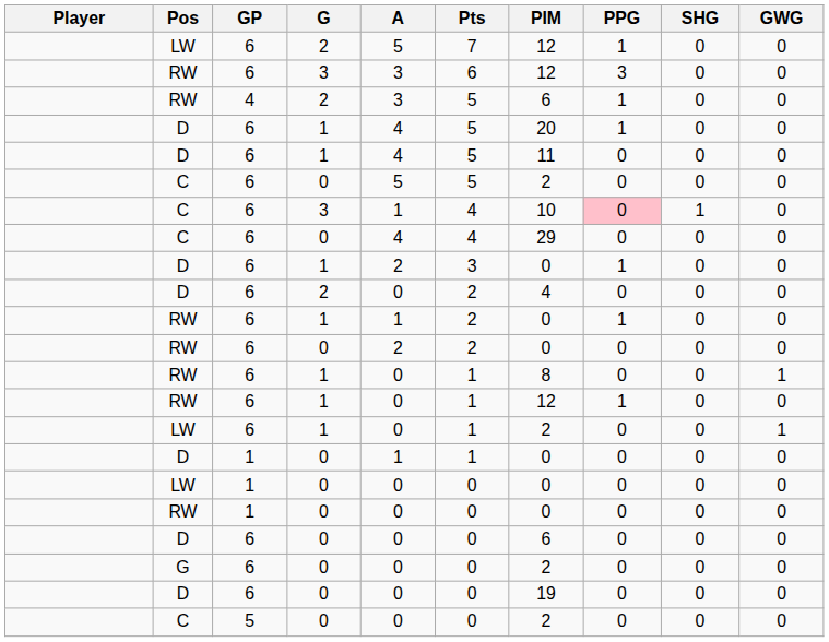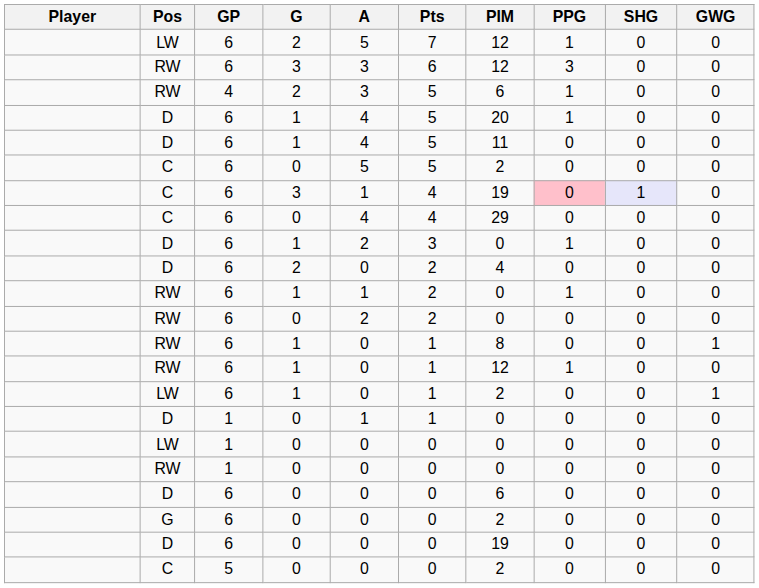 <table class="wikitable sortable" width="60%">
 <tr ALIGN="center">
 <th bgcolor="#DDDDFF" width="10%">Player</th>
 <th bgcolor="#DDDDFF" width="3%" title="Position">Pos</th>
 <th bgcolor="#DDDDFF" width="5%" title="Games played">GP</th>
 <th bgcolor="#DDDDFF" width="5%" title="Goals">G</th>
 <th bgcolor="#DDDDFF" width="5%" title="Assists">A</th>
 <th bgcolor="#DDDDFF" width="5%" title="Points">Pts</th>
 <th bgcolor="#DDDDFF" width="5%" title="Penalties in Minutes">PIM</th>
 <th bgcolor="#DDDDFF" width="5%" title="Power Play Goals">PPG</th>
 <th bgcolor="#DDDDFF" width="5%" title="Short-handed Goals">SHG</th>
 <th bgcolor="#DDDDFF" width="5%" title="Game-winning Goals">GWG</th>
 </tr>
 <tr align="center">
 <td align="right"></td>
 <td>LW</td>
 <td>6</td>
 <td>2</td>
 <td>5</td>
 <td>7</td>
 <td>12</td>
 <td>1</td>
 <td>0</td>
 <td>0</td>
 </tr>
 <tr align="center">
 <td align="right"></td>
 <td>RW</td>
 <td>6</td>
 <td>3</td>
 <td>3</td>
 <td>6</td>
 <td>12</td>
 <td>3</td>
 <td>0</td>
 <td>0</td>
 </tr>
 <tr align="center">
 <td align="right"></td>
 <td>RW</td>
 <td>4</td>
 <td>2</td>
 <td>3</td>
 <td>5</td>
 <td>6</td>
 <td>1</td>
 <td>0</td>
 <td>0</td>
 </tr>
 <tr align="center">
 <td align="right"></td>
 <td>D</td>
 <td>6</td>
 <td>1</td>
 <td>4</td>
 <td>5</td>
 <td>20</td>
 <td>1</td>
 <td>0</td>
 <td>0</td>
 </tr>
 <tr align="center">
 <td align="right"></td>
 <td>D</td>
 <td>6</td>
 <td>1</td>
 <td>4</td>
 <td>5</td>
 <td>11</td>
 <td>0</td>
 <td>0</td>
 <td>0</td>
 </tr>
 <tr align="center">
 <td align="right"></td>
 <td>C</td>
 <td>6</td>
 <td>0</td>
 <td>5</td>
 <td>5</td>
 <td>2</td>
 <td>0</td>
 <td>0</td>
 <td>0</td>
 </tr>
 <tr align="center">
 <td align="right"></td>
 <td>C</td>
 <td>6</td>
 <td>3</td>
 <td>1</td>
 <td>4</td>
-<td>10</td>
+<td>19</td>
 <td style="background: pink;">0</td>
-<td>1</td>
+<td style="background: lavender;">1</td>
 <td>0</td>
 </tr>
 <tr align="center">
 <td align="right"></td>
 <td>C</td>
 <td>6</td>
 <td>0</td>
 <td>4</td>
 <td>4</td>
 <td>29</td>
 <td>0</td>
 <td>0</td>
 <td>0</td>
 </tr>
 <tr align="center">
 <td align="right"></td>
 <td>D</td>
 <td>6</td>
 <td>1</td>
 <td>2</td>
 <td>3</td>
 <td>0</td>
 <td>1</td>
 <td>0</td>
 <td>0</td>
 </tr>
 <tr align="center">
 <td align="right"></td>
 <td>D</td>
 <td>6</td>
 <td>2</td>
 <td>0</td>
 <td>2</td>
 <td>4</td>
 <td>0</td>
 <td>0</td>
 <td>0</td>
 </tr>
 <tr align="center">
 <td align="right"></td>
 <td>RW</td>
 <td>6</td>
 <td>1</td>
 <td>1</td>
 <td>2</td>
 <td>0</td>
 <td>1</td>
 <td>0</td>
 <td>0</td>
 </tr>
 <tr align="center">
 <td align="right"></td>
 <td>RW</td>
 <td>6</td>
 <td>0</td>
 <td>2</td>
 <td>2</td>
 <td>0</td>
 <td>0</td>
 <td>0</td>
 <td>0</td>
 </tr>
 <tr align="center">
 <td align="right"></td>
 <td>RW</td>
 <td>6</td>
 <td>1</td>
 <td>0</td>
 <td>1</td>
 <td>8</td>
 <td>0</td>
 <td>0</td>
 <td>1</td>
 </tr>
 <tr align="center">
 <td align="right"></td>
 <td>RW</td>
 <td>6</td>
 <td>1</td>
 <td>0</td>
 <td>1</td>
 <td>12</td>
 <td>1</td>
 <td>0</td>
 <td>0</td>
 </tr>
 <tr align="center">
 <td align="right"></td>
 <td>LW</td>
 <td>6</td>
 <td>1</td>
 <td>0</td>
 <td>1</td>
 <td>2</td>
 <td>0</td>
 <td>0</td>
 <td>1</td>
 </tr>
 <tr align="center">
 <td align="right"></td>
 <td>D</td>
 <td>1</td>
 <td>0</td>
 <td>1</td>
 <td>1</td>
 <td>0</td>
 <td>0</td>
 <td>0</td>
 <td>0</td>
 </tr>
 <tr align="center">
 <td align="right"></td>
 <td>LW</td>
 <td>1</td>
 <td>0</td>
 <td>0</td>
 <td>0</td>
 <td>0</td>
 <td>0</td>
 <td>0</td>
 <td>0</td>
 </tr>
 <tr align="center">
 <td align="right"></td>
 <td>RW</td>
 <td>1</td>
 <td>0</td>
 <td>0</td>
 <td>0</td>
 <td>0</td>
 <td>0</td>
 <td>0</td>
 <td>0</td>
 </tr>
 <tr align="center">
 <td align="right"></td>
 <td>D</td>
 <td>6</td>
 <td>0</td>
 <td>0</td>
 <td>0</td>
 <td>6</td>
 <td>0</td>
 <td>0</td>
 <td>0</td>
 </tr>
 <tr align="center">
 <td align="right"></td>
 <td>G</td>
 <td>6</td>
 <td>0</td>
 <td>0</td>
 <td>0</td>
 <td>2</td>
 <td>0</td>
 <td>0</td>
 <td>0</td>
 </tr>
 <tr align="center">
 <td align="right"></td>
 <td>D</td>
 <td>6</td>
 <td>0</td>
 <td>0</td>
 <td>0</td>
 <td>19</td>
 <td>0</td>
 <td>0</td>
 <td>0</td>
 </tr>
 <tr align="center">
 <td align="right"></td>
 <td>C</td>
 <td>5</td>
 <td>0</td>
 <td>0</td>
 <td>0</td>
 <td>2</td>
 <td>0</td>
 <td>0</td>
 <td>0</td>
 </tr>
 </table>
